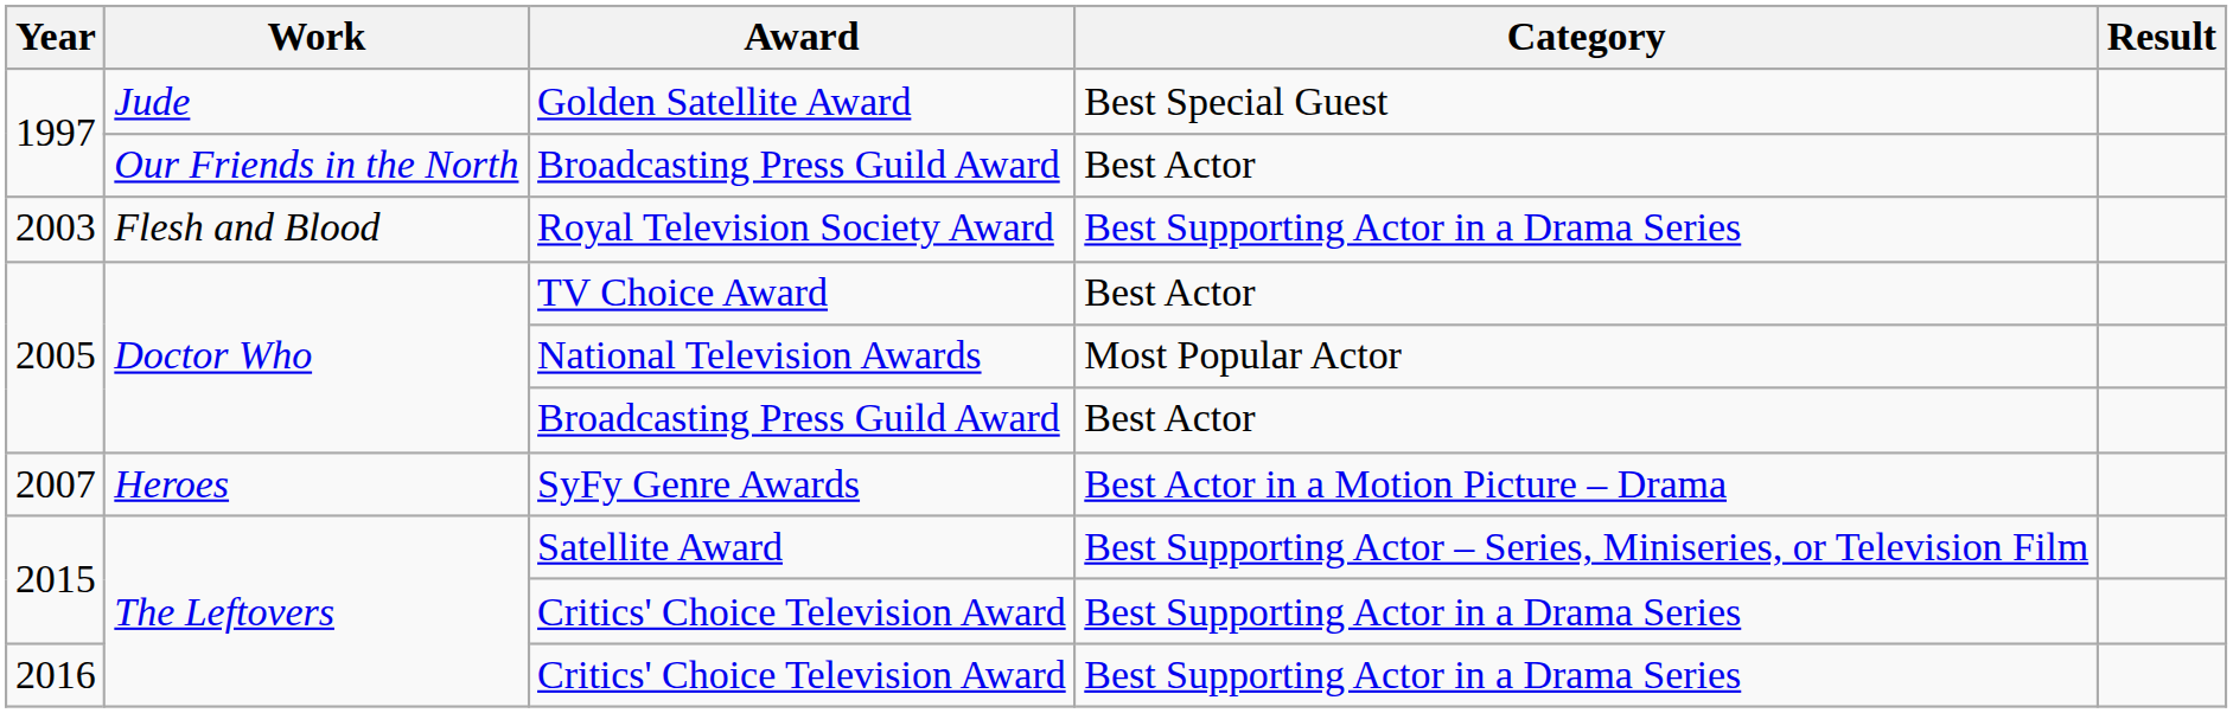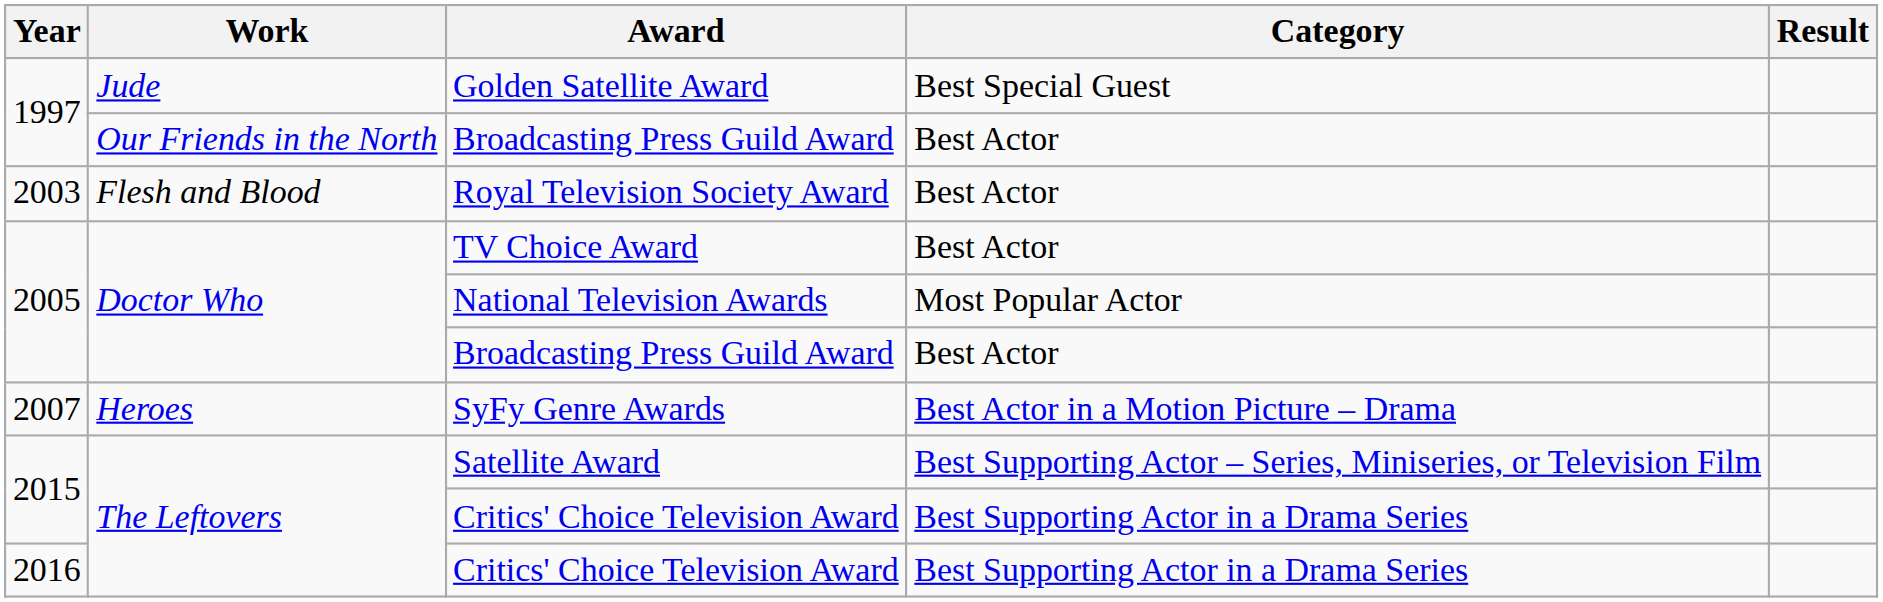 <table class="wikitable sortable">
 <tr>
 <th>Year</th>
 <th>Work</th>
 <th>Award</th>
 <th>Category</th>
 <th>Result</th>
 </tr>
 <tr>
 <td rowspan=2>1997</td>
 <td><em><a href='#'>Jude</a></em></td>
 <td><a href='#'>Golden Satellite Award</a></td>
 <td>Best Special Guest</td>
 <td></td>
 </tr>
 <tr>
 <td><em><a href='#'>Our Friends in the North</a></em></td>
 <td><a href='#'>Broadcasting Press Guild Award</a></td>
 <td>Best Actor</td>
 <td></td>
 </tr>
 <tr>
 <td>2003</td>
 <td><em>Flesh and Blood</em></td>
 <td><a href='#'>Royal Television Society Award</a></td>
-<td><a href='#'>Best Supporting Actor in a Drama Series</a></td>
+<td>Best Actor</td>
 <td></td>
 </tr>
 <tr>
 <td rowspan=3>2005</td>
 <td rowspan=3><em><a href='#'>Doctor Who</a></em></td>
 <td><a href='#'>TV Choice Award</a></td>
 <td>Best Actor</td>
 <td></td>
 </tr>
 <tr>
 <td><a href='#'>National Television Awards</a></td>
 <td>Most Popular Actor</td>
 <td></td>
 </tr>
 <tr>
 <td><a href='#'>Broadcasting Press Guild Award</a></td>
 <td>Best Actor</td>
 <td></td>
 </tr>
 <tr>
 <td>2007</td>
 <td><em><a href='#'>Heroes</a></em></td>
 <td><a href='#'>SyFy Genre Awards</a></td>
 <td><a href='#'>Best Actor in a Motion Picture – Drama</a></td>
 <td></td>
 </tr>
 <tr>
 <td rowspan=2>2015</td>
 <td rowspan=3><em><a href='#'>The Leftovers</a></em></td>
 <td><a href='#'>Satellite Award</a></td>
 <td><a href='#'>Best Supporting Actor – Series, Miniseries, or Television Film</a></td>
 <td></td>
 </tr>
 <tr>
 <td><a href='#'>Critics' Choice Television Award</a></td>
 <td><a href='#'>Best Supporting Actor in a Drama Series</a></td>
 <td></td>
 </tr>
 <tr>
 <td>2016</td>
 <td><a href='#'>Critics' Choice Television Award</a></td>
 <td><a href='#'>Best Supporting Actor in a Drama Series</a></td>
 <td></td>
 </tr>
 </table>
